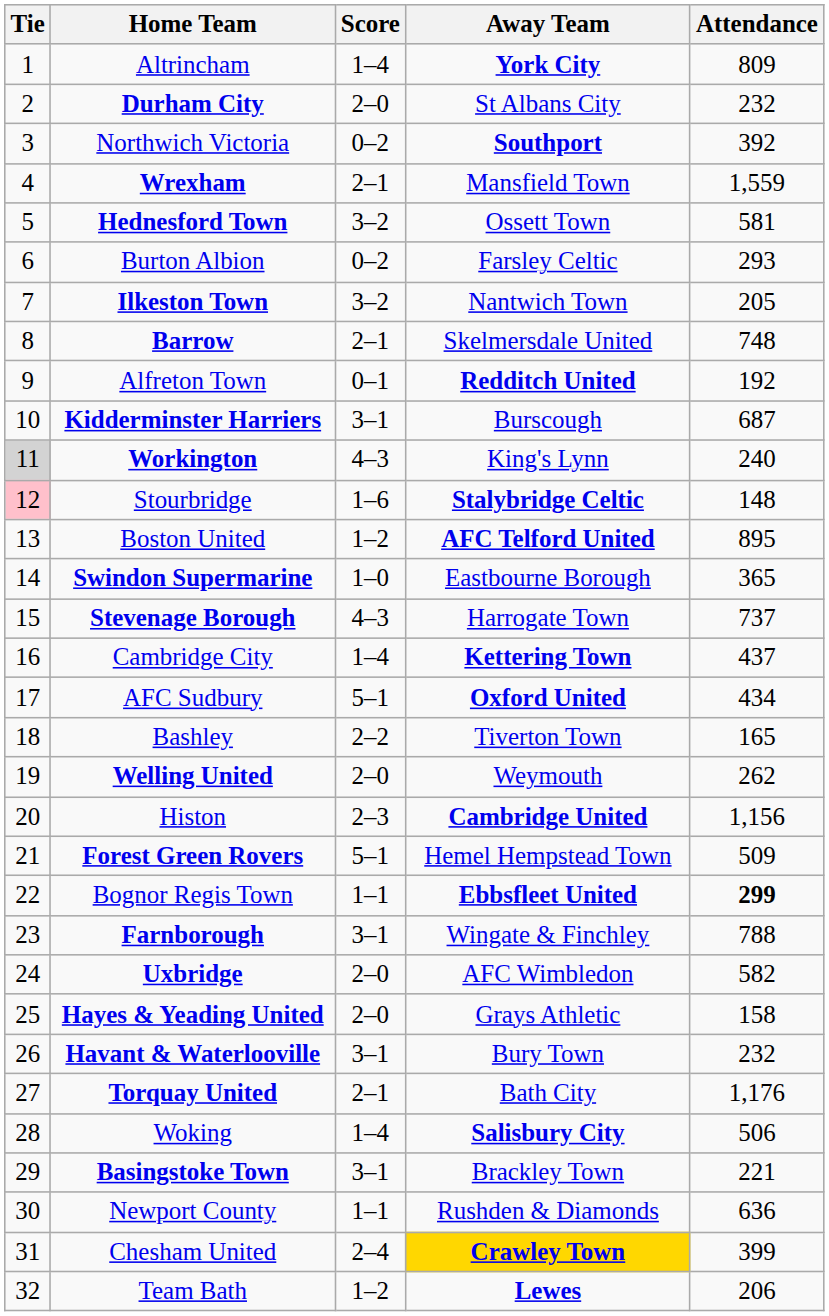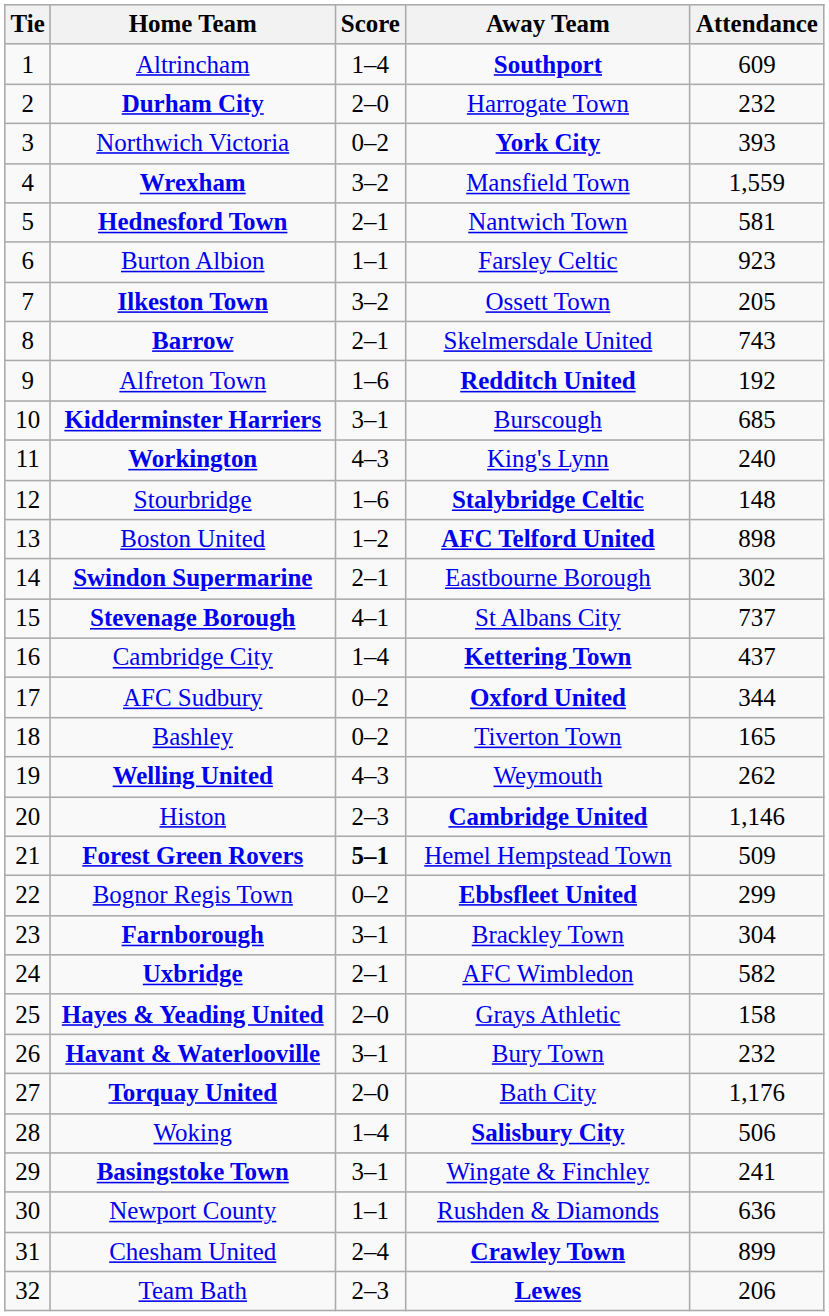 <table class="wikitable" style="text-align:center;">
 <tr>
 <th width=20>Tie</th>
 <th width=175>Home Team</th>
 <th width=20>Score</th>
 <th width=175>Away Team</th>
 <th width=20>Attendance</th>
 </tr>
 <tr>
 <td>1</td>
 <td><a href='#'>Altrincham</a></td>
 <td>1–4</td>
-<td><strong><a href='#'>York City</a></strong></td>
-<td>809</td>
+<td><strong><a href='#'>Southport</a></strong></td>
+<td>609</td>
 </tr>
 <tr>
 <td>2</td>
 <td><strong><a href='#'>Durham City</a></strong></td>
 <td>2–0</td>
-<td><a href='#'>St Albans City</a></td>
+<td><a href='#'>Harrogate Town</a></td>
 <td>232</td>
 </tr>
 <tr>
 <td>3</td>
 <td><a href='#'>Northwich Victoria</a></td>
 <td>0–2</td>
-<td><strong><a href='#'>Southport</a></strong></td>
-<td>392</td>
+<td><strong><a href='#'>York City</a></strong></td>
+<td>393</td>
 </tr>
 <tr>
 <td>4</td>
 <td><strong><a href='#'>Wrexham</a></strong></td>
-<td>2–1</td>
+<td>3–2</td>
 <td><a href='#'>Mansfield Town</a></td>
 <td>1,559</td>
 </tr>
 <tr>
 <td>5</td>
 <td><strong><a href='#'>Hednesford Town</a></strong></td>
-<td>3–2</td>
-<td><a href='#'>Ossett Town</a></td>
+<td>2–1</td>
+<td><a href='#'>Nantwich Town</a></td>
 <td>581</td>
 </tr>
 <tr>
 <td>6</td>
 <td><a href='#'>Burton Albion</a></td>
-<td>0–2</td>
+<td>1–1</td>
 <td><a href='#'>Farsley Celtic</a></td>
-<td>293</td>
+<td>923</td>
 </tr>
 <tr>
 <td>7</td>
 <td><strong><a href='#'>Ilkeston Town</a></strong></td>
 <td>3–2</td>
-<td><a href='#'>Nantwich Town</a></td>
+<td><a href='#'>Ossett Town</a></td>
 <td>205</td>
 </tr>
 <tr>
 <td>8</td>
 <td><strong><a href='#'>Barrow</a></strong></td>
 <td>2–1</td>
 <td><a href='#'>Skelmersdale United</a></td>
-<td>748</td>
+<td>743</td>
 </tr>
 <tr>
 <td>9</td>
 <td><a href='#'>Alfreton Town</a></td>
-<td>0–1</td>
+<td>1–6</td>
 <td><strong><a href='#'>Redditch United</a></strong></td>
 <td>192</td>
 </tr>
 <tr>
 <td>10</td>
 <td><strong><a href='#'>Kidderminster Harriers</a></strong></td>
 <td>3–1</td>
 <td><a href='#'>Burscough</a></td>
-<td>687</td>
+<td>685</td>
 </tr>
 <tr>
-<td style="background: lightgrey;">11</td>
+<td>11</td>
 <td><strong><a href='#'>Workington</a></strong></td>
 <td>4–3</td>
 <td><a href='#'>King's Lynn</a></td>
 <td>240</td>
 </tr>
 <tr>
-<td style="background: pink;">12</td>
+<td>12</td>
 <td><a href='#'>Stourbridge</a></td>
 <td>1–6</td>
 <td><strong><a href='#'>Stalybridge Celtic</a></strong></td>
 <td>148</td>
 </tr>
 <tr>
 <td>13</td>
 <td><a href='#'>Boston United</a></td>
 <td>1–2</td>
 <td><strong><a href='#'>AFC Telford United</a></strong></td>
-<td>895</td>
+<td>898</td>
 </tr>
 <tr>
 <td>14</td>
 <td><strong><a href='#'>Swindon Supermarine</a></strong></td>
-<td>1–0</td>
+<td>2–1</td>
 <td><a href='#'>Eastbourne Borough</a></td>
-<td>365</td>
+<td>302</td>
 </tr>
 <tr>
 <td>15</td>
 <td><strong><a href='#'>Stevenage Borough</a></strong></td>
-<td>4–3</td>
-<td><a href='#'>Harrogate Town</a></td>
+<td>4–1</td>
+<td><a href='#'>St Albans City</a></td>
 <td>737</td>
 </tr>
 <tr>
 <td>16</td>
 <td><a href='#'>Cambridge City</a></td>
 <td>1–4</td>
 <td><strong><a href='#'>Kettering Town</a></strong></td>
 <td>437</td>
 </tr>
 <tr>
 <td>17</td>
 <td><a href='#'>AFC Sudbury</a></td>
-<td>5–1</td>
+<td>0–2</td>
 <td><strong><a href='#'>Oxford United</a></strong></td>
-<td>434</td>
+<td>344</td>
 </tr>
 <tr>
 <td>18</td>
 <td><a href='#'>Bashley</a></td>
-<td>2–2</td>
+<td>0–2</td>
 <td><a href='#'>Tiverton Town</a></td>
 <td>165</td>
 </tr>
 <tr>
 <td>19</td>
 <td><strong><a href='#'>Welling United</a></strong></td>
-<td>2–0</td>
+<td>4–3</td>
 <td><a href='#'>Weymouth</a></td>
 <td>262</td>
 </tr>
 <tr>
 <td>20</td>
 <td><a href='#'>Histon</a></td>
 <td>2–3</td>
 <td><strong><a href='#'>Cambridge United</a></strong></td>
-<td>1,156</td>
+<td>1,146</td>
 </tr>
 <tr>
 <td>21</td>
 <td><strong><a href='#'>Forest Green Rovers</a></strong></td>
-<td>5–1</td>
+<td><strong>5–1</strong></td>
 <td><a href='#'>Hemel Hempstead Town</a></td>
 <td>509</td>
 </tr>
 <tr>
 <td>22</td>
 <td><a href='#'>Bognor Regis Town</a></td>
-<td>1–1</td>
+<td>0–2</td>
 <td><strong><a href='#'>Ebbsfleet United</a></strong></td>
-<td><strong>299</strong></td>
+<td>299</td>
 </tr>
 <tr>
 <td>23</td>
 <td><strong><a href='#'>Farnborough</a></strong></td>
 <td>3–1</td>
-<td><a href='#'>Wingate & Finchley</a></td>
-<td>788</td>
+<td><a href='#'>Brackley Town</a></td>
+<td>304</td>
 </tr>
 <tr>
 <td>24</td>
 <td><strong><a href='#'>Uxbridge</a></strong></td>
-<td>2–0</td>
+<td>2–1</td>
 <td><a href='#'>AFC Wimbledon</a></td>
 <td>582</td>
 </tr>
 <tr>
 <td>25</td>
 <td><strong><a href='#'>Hayes & Yeading United</a></strong></td>
 <td>2–0</td>
 <td><a href='#'>Grays Athletic</a></td>
 <td>158</td>
 </tr>
 <tr>
 <td>26</td>
 <td><strong><a href='#'>Havant & Waterlooville</a></strong></td>
 <td>3–1</td>
 <td><a href='#'>Bury Town</a></td>
 <td>232</td>
 </tr>
 <tr>
 <td>27</td>
 <td><strong><a href='#'>Torquay United</a></strong></td>
-<td>2–1</td>
+<td>2–0</td>
 <td><a href='#'>Bath City</a></td>
 <td>1,176</td>
 </tr>
 <tr>
 <td>28</td>
 <td><a href='#'>Woking</a></td>
 <td>1–4</td>
 <td><strong><a href='#'>Salisbury City</a></strong></td>
 <td>506</td>
 </tr>
 <tr>
 <td>29</td>
 <td><strong><a href='#'>Basingstoke Town</a></strong></td>
 <td>3–1</td>
-<td><a href='#'>Brackley Town</a></td>
-<td>221</td>
+<td><a href='#'>Wingate & Finchley</a></td>
+<td>241</td>
 </tr>
 <tr>
 <td>30</td>
 <td><a href='#'>Newport County</a></td>
 <td>1–1</td>
 <td><a href='#'>Rushden & Diamonds</a></td>
 <td>636</td>
 </tr>
 <tr>
 <td>31</td>
 <td><a href='#'>Chesham United</a></td>
 <td>2–4</td>
-<td style="background: gold;"><strong><a href='#'>Crawley Town</a></strong></td>
-<td>399</td>
+<td><strong><a href='#'>Crawley Town</a></strong></td>
+<td>899</td>
 </tr>
 <tr>
 <td>32</td>
 <td><a href='#'>Team Bath</a></td>
-<td>1–2</td>
+<td>2–3</td>
 <td><strong><a href='#'>Lewes</a></strong></td>
 <td>206</td>
 </tr>
 </table>
